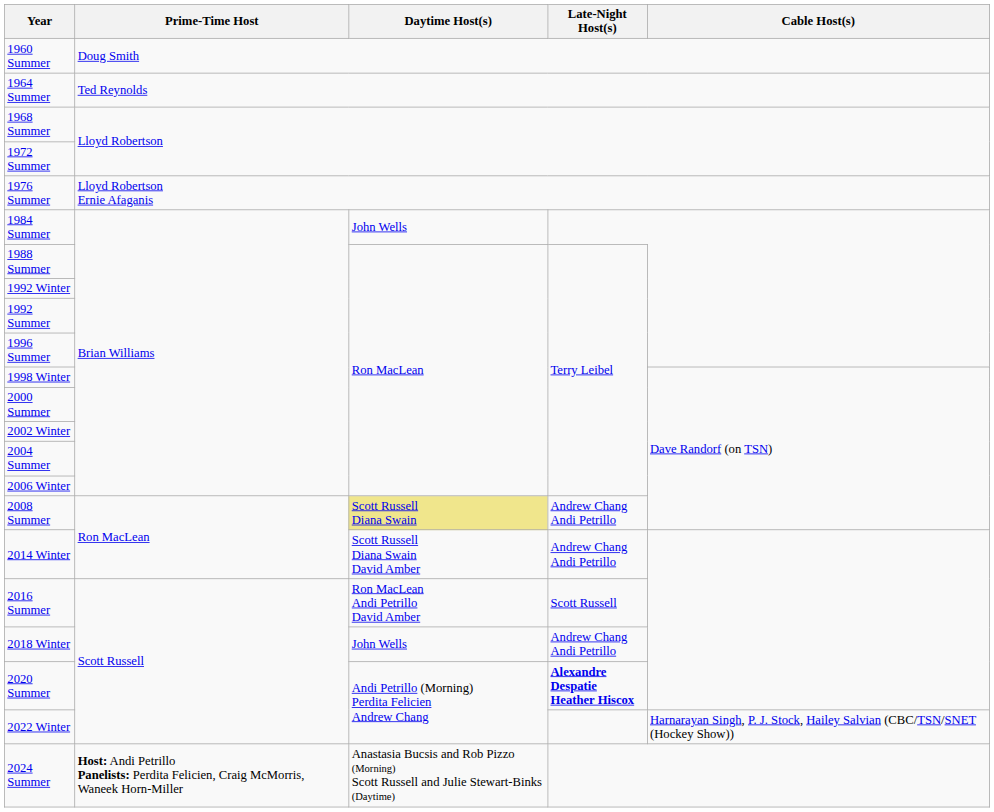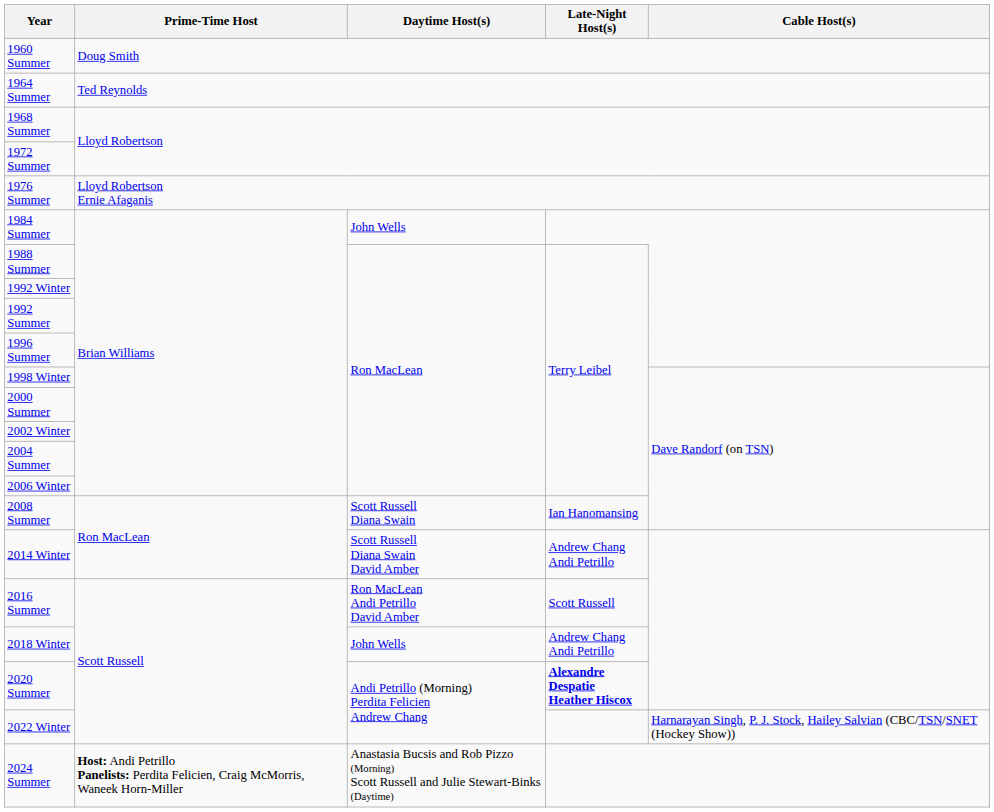 <table class="wikitable">
 <tr>
 <th>Year</th>
 <th>Prime-Time Host</th>
 <th>Daytime Host(s)</th>
 <th>Late-Night Host(s)</th>
 <th>Cable Host(s)</th>
 </tr>
 <tr>
 <td><a href='#'>1960 Summer</a></td>
 <td colspan="4"><a href='#'>Doug Smith</a></td>
 </tr>
 <tr>
 <td><a href='#'>1964 Summer</a></td>
 <td colspan="4"><a href='#'>Ted Reynolds</a></td>
 </tr>
 <tr>
 <td><a href='#'>1968 Summer</a></td>
 <td colspan="4" rowspan="2"><a href='#'>Lloyd Robertson</a></td>
 </tr>
 <tr>
 <td><a href='#'>1972 Summer</a></td>
 </tr>
 <tr>
 <td><a href='#'>1976 Summer</a></td>
 <td colspan="4"><a href='#'>Lloyd Robertson</a><br><a href='#'>Ernie Afaganis</a></td>
 </tr>
 <tr>
 <td><a href='#'>1984 Summer</a></td>
 <td rowspan="10"><a href='#'>Brian Williams</a></td>
 <td><a href='#'>John Wells</a></td>
 </tr>
 <tr>
 <td><a href='#'>1988 Summer</a></td>
 <td rowspan="9"><a href='#'>Ron MacLean</a></td>
 <td rowspan="9"><a href='#'>Terry Leibel</a></td>
 </tr>
 <tr>
 <td><a href='#'>1992 Winter</a></td>
 </tr>
 <tr>
 <td><a href='#'>1992 Summer</a></td>
 </tr>
 <tr>
 <td><a href='#'>1996 Summer</a></td>
 </tr>
 <tr>
 <td><a href='#'>1998 Winter</a></td>
 <td rowspan="6"><a href='#'>Dave Randorf</a> (on <a href='#'>TSN</a>)</td>
 </tr>
 <tr>
 <td><a href='#'>2000 Summer</a></td>
 </tr>
 <tr>
 <td><a href='#'>2002 Winter</a></td>
 </tr>
 <tr>
 <td><a href='#'>2004 Summer</a></td>
 </tr>
 <tr>
 <td><a href='#'>2006 Winter</a></td>
 </tr>
 <tr>
 <td><a href='#'>2008 Summer</a></td>
 <td rowspan="2"><a href='#'>Ron MacLean</a></td>
-<td style="background: khaki;"><a href='#'>Scott Russell</a> <br><a href='#'>Diana Swain</a></td>
-<td><a href='#'>Andrew Chang</a><br><a href='#'>Andi Petrillo</a></td>
+<td><a href='#'>Scott Russell</a> <br><a href='#'>Diana Swain</a></td>
+<td><a href='#'>Ian Hanomansing</a></td>
 </tr>
 <tr>
 <td><a href='#'>2014 Winter</a></td>
 <td><a href='#'>Scott Russell</a> <br><a href='#'>Diana Swain</a><br><a href='#'>David Amber</a></td>
 <td><a href='#'>Andrew Chang</a><br><a href='#'>Andi Petrillo</a></td>
 </tr>
 <tr>
 <td><a href='#'>2016 Summer</a></td>
 <td rowspan="4"><a href='#'>Scott Russell</a></td>
 <td><a href='#'>Ron MacLean</a><br><a href='#'>Andi Petrillo</a><br><a href='#'>David Amber</a></td>
 <td><a href='#'>Scott Russell</a></td>
 </tr>
 <tr>
 <td><a href='#'>2018 Winter</a></td>
 <td><a href='#'>John Wells</a></td>
 <td><a href='#'>Andrew Chang</a><br><a href='#'>Andi Petrillo</a></td>
 </tr>
 <tr>
 <td><a href='#'>2020 Summer</a></td>
 <td rowspan="2"><a href='#'>Andi Petrillo</a> (Morning)<br><a href='#'>Perdita Felicien</a><br><a href='#'>Andrew Chang</a></td>
 <td><strong><a href='#'>Alexandre Despatie</a><br><a href='#'>Heather Hiscox</a></strong></td>
 </tr>
 <tr>
 <td><a href='#'>2022 Winter</a></td>
 <td></td>
 <td><a href='#'>Harnarayan Singh</a>, <a href='#'>P. J. Stock</a>, <a href='#'>Hailey Salvian</a> (CBC/<a href='#'>TSN</a>/<a href='#'>SNET</a> (Hockey Show))</td>
 </tr>
 <tr>
 <td><a href='#'>2024 Summer</a></td>
 <td><strong>Host:</strong> Andi Petrillo<br><strong>Panelists:</strong> Perdita Felicien, Craig McMorris, Waneek Horn-Miller</td>
 <td>Anastasia Bucsis and Rob Pizzo <small>(Morning)</small><br>Scott Russell and Julie Stewart-Binks <small>(Daytime)</small></td>
 </tr>
 </table>
